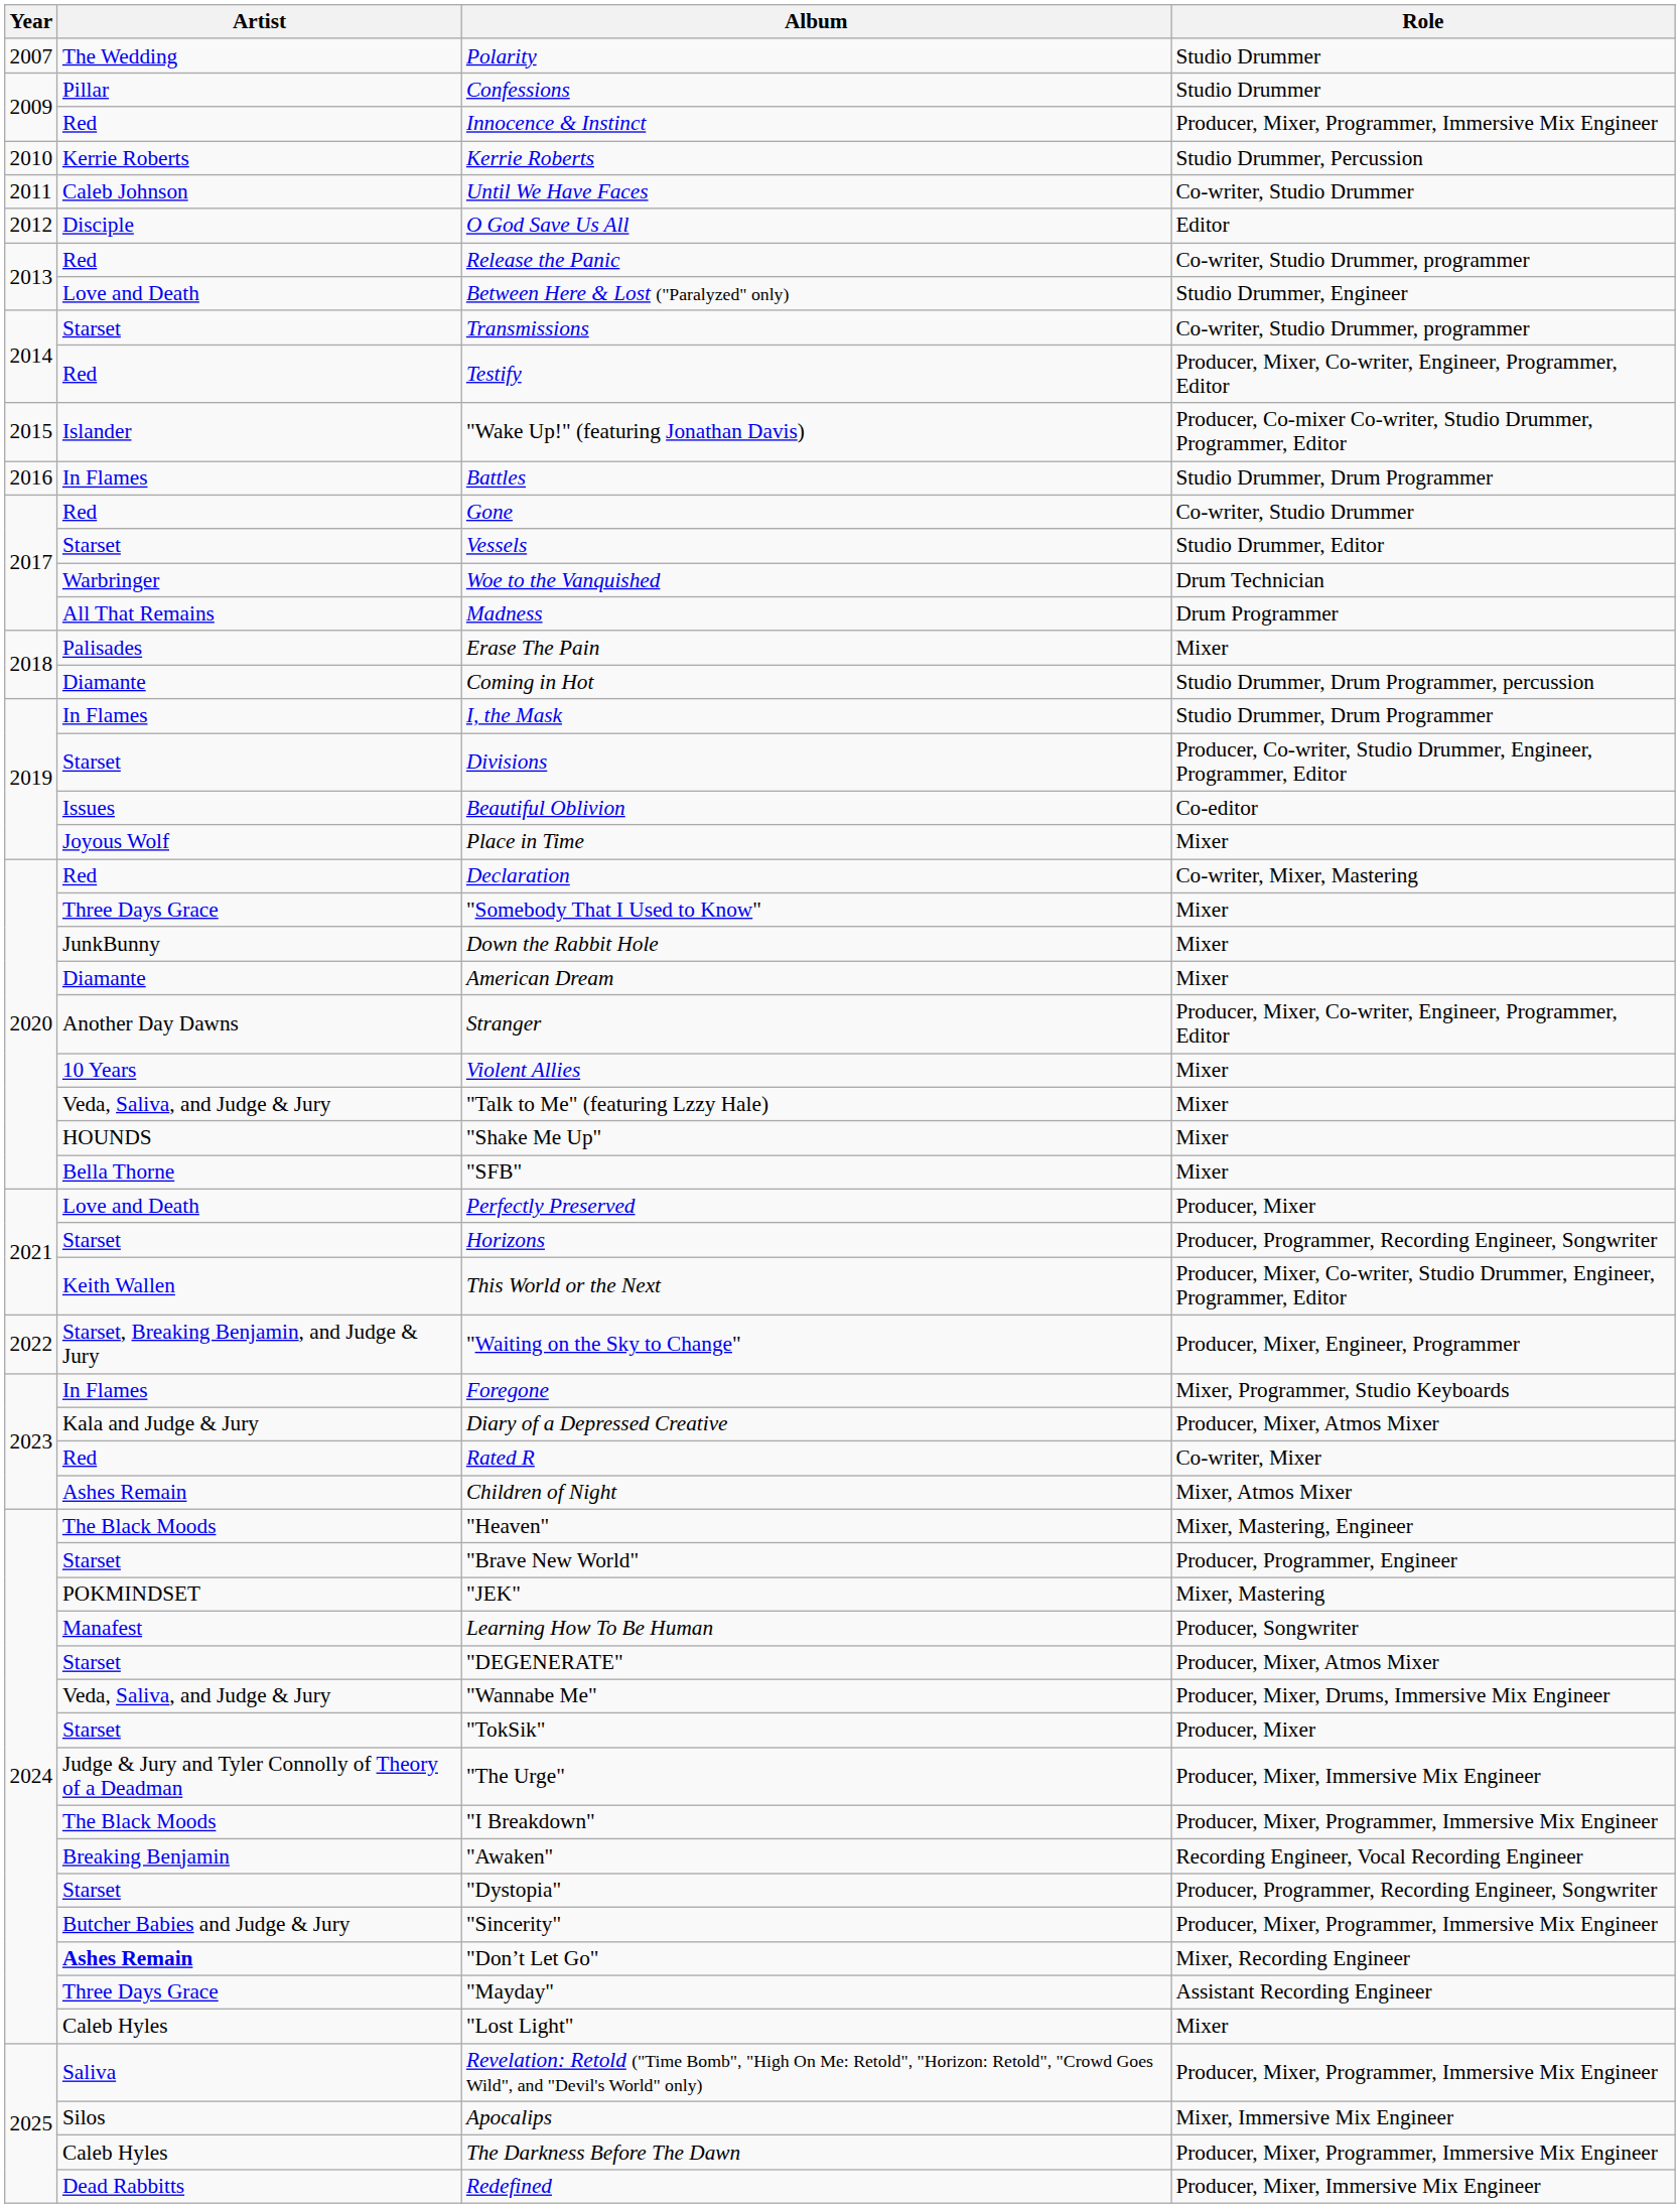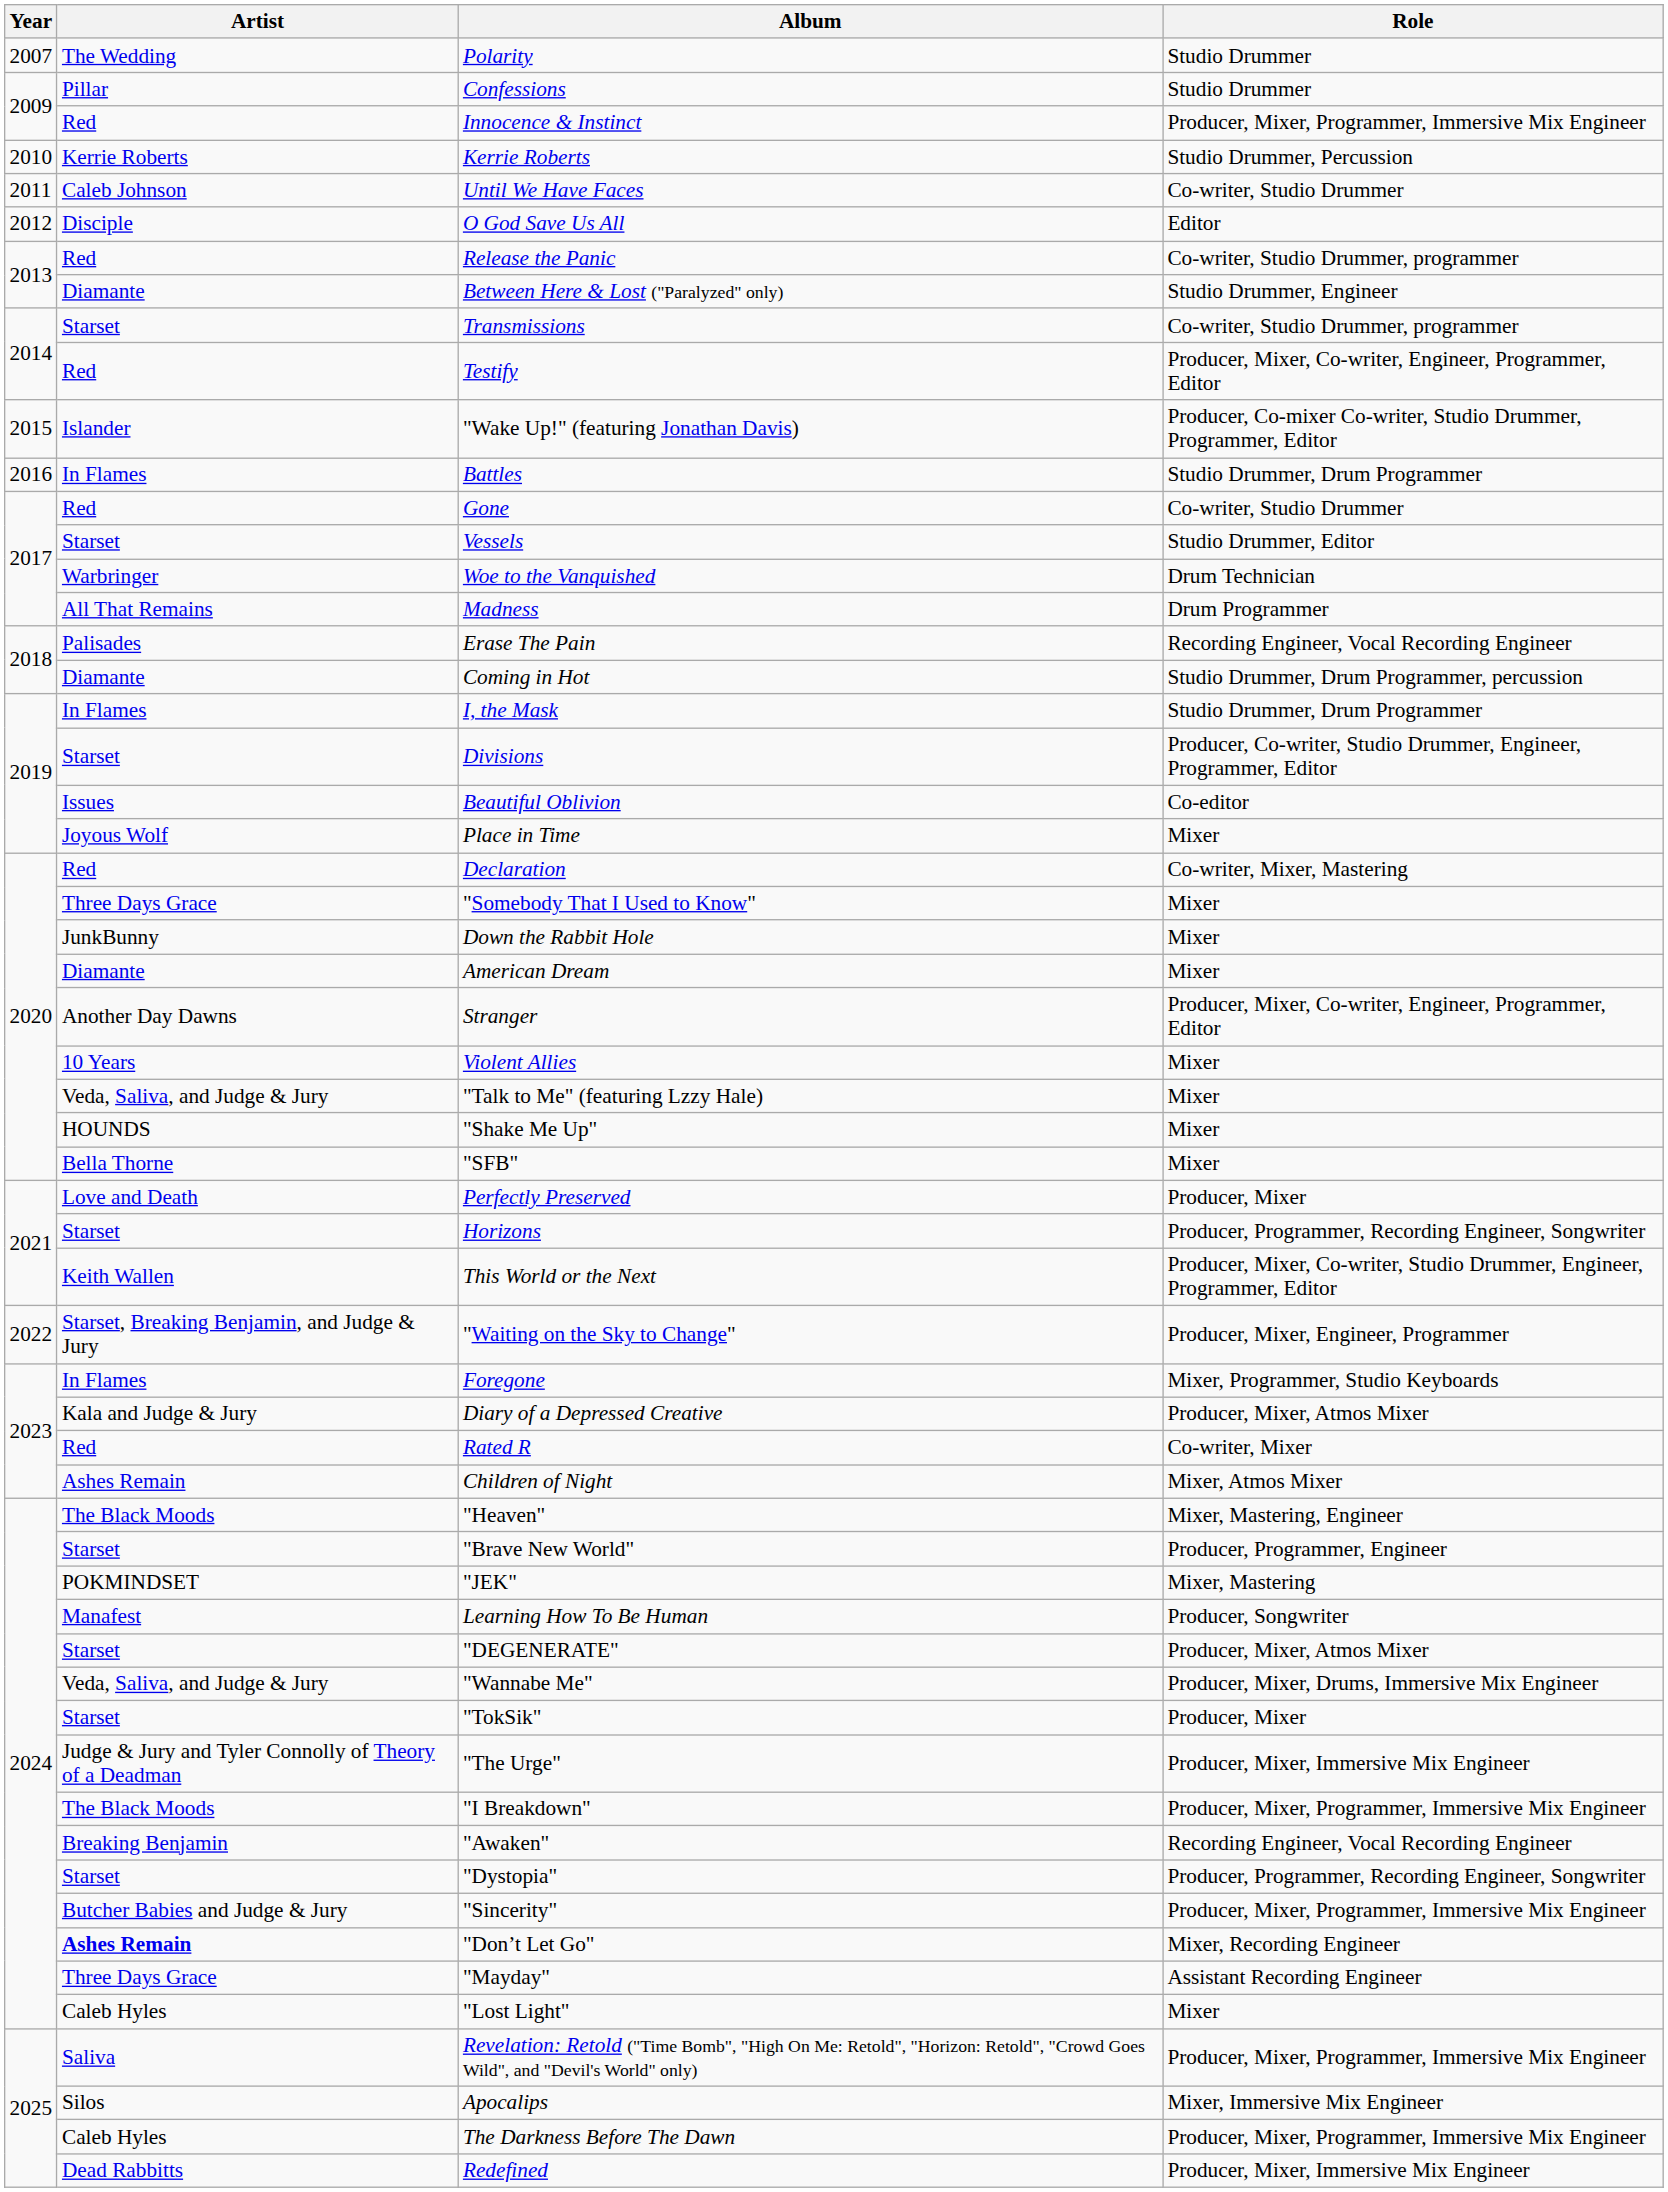 <table class="wikitable">
 <tr>
 <th>Year</th>
 <th>Artist</th>
 <th>Album</th>
 <th>Role</th>
 </tr>
 <tr>
 <td>2007</td>
 <td><a href='#'>The Wedding</a></td>
 <td><em><a href='#'>Polarity</a></em></td>
 <td>Studio Drummer</td>
 </tr>
 <tr>
 <td rowspan="2">2009</td>
 <td><a href='#'>Pillar</a></td>
 <td><em><a href='#'>Confessions</a></em></td>
 <td>Studio Drummer</td>
 </tr>
 <tr>
 <td><a href='#'>Red</a></td>
 <td><em><a href='#'>Innocence & Instinct</a></em></td>
 <td>Producer, Mixer, Programmer, Immersive Mix Engineer</td>
 </tr>
 <tr>
 <td>2010</td>
 <td><a href='#'>Kerrie Roberts</a></td>
 <td><em><a href='#'>Kerrie Roberts</a></em></td>
 <td>Studio Drummer, Percussion</td>
 </tr>
 <tr>
 <td>2011</td>
 <td><a href='#'>Caleb Johnson</a></td>
 <td><em><a href='#'>Until We Have Faces</a></em></td>
 <td>Co-writer, Studio Drummer</td>
 </tr>
 <tr>
 <td>2012</td>
 <td><a href='#'>Disciple</a></td>
 <td><em><a href='#'>O God Save Us All</a></em></td>
 <td>Editor</td>
 </tr>
 <tr>
 <td rowspan="2">2013</td>
 <td><a href='#'>Red</a></td>
 <td><em><a href='#'>Release the Panic</a></em></td>
 <td>Co-writer, Studio Drummer, programmer</td>
 </tr>
 <tr>
-<td><a href='#'>Love and Death</a></td>
+<td><a href='#'>Diamante</a></td>
 <td><em><a href='#'>Between Here & Lost</a></em> <small> ("Paralyzed" only)</small></td>
 <td>Studio Drummer, Engineer</td>
 </tr>
 <tr>
 <td rowspan="2">2014</td>
 <td><a href='#'>Starset</a></td>
 <td><em><a href='#'>Transmissions</a></em></td>
 <td>Co-writer, Studio Drummer, programmer</td>
 </tr>
 <tr>
 <td><a href='#'>Red</a></td>
 <td><em><a href='#'>Testify</a></em></td>
 <td>Producer, Mixer, Co-writer, Engineer, Programmer, Editor</td>
 </tr>
 <tr>
 <td rowspan="1">2015</td>
 <td><a href='#'>Islander</a></td>
 <td>"Wake Up!" (featuring <a href='#'>Jonathan Davis</a>)</td>
 <td>Producer, Co-mixer Co-writer, Studio Drummer, Programmer, Editor</td>
 </tr>
 <tr>
 <td>2016</td>
 <td><a href='#'>In Flames</a></td>
 <td><em><a href='#'>Battles</a></em></td>
 <td>Studio Drummer, Drum Programmer</td>
 </tr>
 <tr>
 <td rowspan="4">2017</td>
 <td><a href='#'>Red</a></td>
 <td><em><a href='#'>Gone</a></em></td>
 <td>Co-writer, Studio Drummer</td>
 </tr>
 <tr>
 <td><a href='#'>Starset</a></td>
 <td><em><a href='#'>Vessels</a></em></td>
 <td>Studio Drummer, Editor</td>
 </tr>
 <tr>
 <td><a href='#'>Warbringer</a></td>
 <td><em><a href='#'>Woe to the Vanquished</a></em></td>
 <td>Drum Technician</td>
 </tr>
 <tr>
 <td><a href='#'>All That Remains</a></td>
 <td><em><a href='#'>Madness</a></em></td>
 <td>Drum Programmer</td>
 </tr>
 <tr>
 <td rowspan="2">2018</td>
 <td><a href='#'>Palisades</a></td>
 <td><em>Erase The Pain</em></td>
-<td>Mixer</td>
+<td>Recording Engineer, Vocal Recording Engineer</td>
 </tr>
 <tr>
 <td><a href='#'>Diamante</a></td>
 <td><em>Coming in Hot</em></td>
 <td>Studio Drummer, Drum Programmer, percussion</td>
 </tr>
 <tr>
 <td rowspan="4">2019</td>
 <td><a href='#'>In Flames</a></td>
 <td><em><a href='#'>I, the Mask</a></em></td>
 <td>Studio Drummer, Drum Programmer</td>
 </tr>
 <tr>
 <td><a href='#'>Starset</a></td>
 <td><em><a href='#'>Divisions</a></em></td>
 <td>Producer, Co-writer, Studio Drummer, Engineer, Programmer, Editor</td>
 </tr>
 <tr>
 <td><a href='#'>Issues</a></td>
 <td><em><a href='#'>Beautiful Oblivion</a></em></td>
 <td>Co-editor</td>
 </tr>
 <tr>
 <td><a href='#'>Joyous Wolf</a></td>
 <td><em>Place in Time</em></td>
 <td>Mixer</td>
 </tr>
 <tr>
 <td rowspan="9">2020</td>
 <td><a href='#'>Red</a></td>
 <td><em><a href='#'>Declaration</a></em></td>
 <td>Co-writer, Mixer, Mastering</td>
 </tr>
 <tr>
 <td><a href='#'>Three Days Grace</a></td>
 <td>"<a href='#'>Somebody That I Used to Know</a>"</td>
 <td>Mixer</td>
 </tr>
 <tr>
 <td>JunkBunny</td>
 <td><em>Down the Rabbit Hole</em></td>
 <td>Mixer</td>
 </tr>
 <tr>
 <td><a href='#'>Diamante</a></td>
 <td><em>American Dream</em></td>
 <td>Mixer</td>
 </tr>
 <tr>
 <td>Another Day Dawns</td>
 <td><em>Stranger</em></td>
 <td>Producer, Mixer, Co-writer, Engineer, Programmer, Editor</td>
 </tr>
 <tr>
 <td><a href='#'>10 Years</a></td>
 <td><em><a href='#'>Violent Allies</a></em></td>
 <td>Mixer</td>
 </tr>
 <tr>
 <td>Veda, <a href='#'>Saliva</a>, and Judge & Jury</td>
 <td>"Talk to Me" (featuring Lzzy Hale)</td>
 <td>Mixer</td>
 </tr>
 <tr>
 <td>HOUNDS</td>
 <td>"Shake Me Up"</td>
 <td>Mixer</td>
 </tr>
 <tr>
 <td><a href='#'>Bella Thorne</a></td>
 <td>"SFB"</td>
 <td>Mixer</td>
 </tr>
 <tr>
 <td rowspan="3">2021</td>
 <td><a href='#'>Love and Death</a></td>
 <td><em><a href='#'>Perfectly Preserved</a></em></td>
 <td>Producer, Mixer</td>
 </tr>
 <tr>
 <td><a href='#'>Starset</a></td>
 <td><em><a href='#'>Horizons</a></em></td>
 <td>Producer, Programmer, Recording Engineer, Songwriter</td>
 </tr>
 <tr>
 <td><a href='#'>Keith Wallen</a></td>
 <td><em>This World or the Next</em></td>
 <td>Producer, Mixer, Co-writer, Studio Drummer, Engineer, Programmer, Editor</td>
 </tr>
 <tr>
 <td rowspan="1">2022</td>
 <td><a href='#'>Starset</a>, <a href='#'>Breaking Benjamin</a>, and Judge & Jury</td>
 <td>"<a href='#'>Waiting on the Sky to Change</a>"</td>
 <td>Producer, Mixer, Engineer, Programmer</td>
 </tr>
 <tr>
 <td rowspan="4">2023</td>
 <td><a href='#'>In Flames</a></td>
 <td><em><a href='#'>Foregone</a></em></td>
 <td>Mixer, Programmer, Studio Keyboards</td>
 </tr>
 <tr>
 <td>Kala and Judge & Jury</td>
 <td><em>Diary of a Depressed Creative</em></td>
 <td>Producer, Mixer, Atmos Mixer</td>
 </tr>
 <tr>
 <td><a href='#'>Red</a></td>
 <td><em><a href='#'>Rated R</a></em></td>
 <td>Co-writer, Mixer</td>
 </tr>
 <tr>
 <td><a href='#'>Ashes Remain</a></td>
 <td><em>Children of Night</em></td>
 <td>Mixer, Atmos Mixer</td>
 </tr>
 <tr>
 <td rowspan="15">2024</td>
 <td><a href='#'>The Black Moods</a></td>
 <td>"Heaven"</td>
 <td>Mixer, Mastering, Engineer</td>
 </tr>
 <tr>
 <td><a href='#'>Starset</a></td>
 <td>"Brave New World"</td>
 <td>Producer, Programmer, Engineer</td>
 </tr>
 <tr>
 <td>POKMINDSET</td>
 <td>"JEK"</td>
 <td>Mixer, Mastering</td>
 </tr>
 <tr>
 <td><a href='#'>Manafest</a></td>
 <td><em>Learning How To Be Human</em></td>
 <td>Producer, Songwriter</td>
 </tr>
 <tr>
 <td><a href='#'>Starset</a></td>
 <td>"DEGENERATE"</td>
 <td>Producer, Mixer, Atmos Mixer</td>
 </tr>
 <tr>
 <td>Veda, <a href='#'>Saliva</a>, and Judge & Jury</td>
 <td>"Wannabe Me"</td>
 <td>Producer, Mixer, Drums, Immersive Mix Engineer</td>
 </tr>
 <tr>
 <td><a href='#'>Starset</a></td>
 <td>"TokSik"</td>
 <td>Producer, Mixer</td>
 </tr>
 <tr>
 <td>Judge & Jury and Tyler Connolly of <a href='#'>Theory of a Deadman</a></td>
 <td>"The Urge"</td>
 <td>Producer, Mixer, Immersive Mix Engineer</td>
 </tr>
 <tr>
 <td><a href='#'>The Black Moods</a></td>
 <td>"I Breakdown"</td>
 <td>Producer, Mixer, Programmer, Immersive Mix Engineer</td>
 </tr>
 <tr>
 <td><a href='#'>Breaking Benjamin</a></td>
 <td>"Awaken"</td>
 <td>Recording Engineer, Vocal Recording Engineer</td>
 </tr>
 <tr>
 <td><a href='#'>Starset</a></td>
 <td>"Dystopia"</td>
 <td>Producer, Programmer, Recording Engineer, Songwriter</td>
 </tr>
 <tr>
 <td><a href='#'>Butcher Babies</a> and Judge & Jury</td>
 <td>"Sincerity"</td>
 <td>Producer, Mixer, Programmer, Immersive Mix Engineer</td>
 </tr>
 <tr>
 <td><strong><a href='#'>Ashes Remain</a></strong></td>
 <td>"Don’t Let Go"</td>
 <td>Mixer, Recording Engineer</td>
 </tr>
 <tr>
 <td><a href='#'>Three Days Grace</a></td>
 <td>"Mayday"</td>
 <td>Assistant Recording Engineer</td>
 </tr>
 <tr>
 <td>Caleb Hyles</td>
 <td>"Lost Light"</td>
 <td>Mixer</td>
 </tr>
 <tr>
 <td rowspan="4">2025</td>
 <td><a href='#'>Saliva</a></td>
 <td><a href='#'><em>Revelation: Retold</em></a> <small>("Time Bomb", "High On Me: Retold", "Horizon: Retold", "Crowd Goes Wild", and "Devil's World" only)</small></td>
 <td>Producer, Mixer, Programmer, Immersive Mix Engineer</td>
 </tr>
 <tr>
 <td>Silos</td>
 <td><em>Apocalips</em></td>
 <td>Mixer, Immersive Mix Engineer</td>
 </tr>
 <tr>
 <td>Caleb Hyles</td>
 <td><em>The Darkness Before The Dawn</em></td>
 <td>Producer, Mixer, Programmer, Immersive Mix Engineer</td>
 </tr>
 <tr>
 <td><a href='#'>Dead Rabbitts</a></td>
 <td><a href='#'><em>Redefined</em></a></td>
 <td>Producer, Mixer, Immersive Mix Engineer</td>
 </tr>
 </table>
